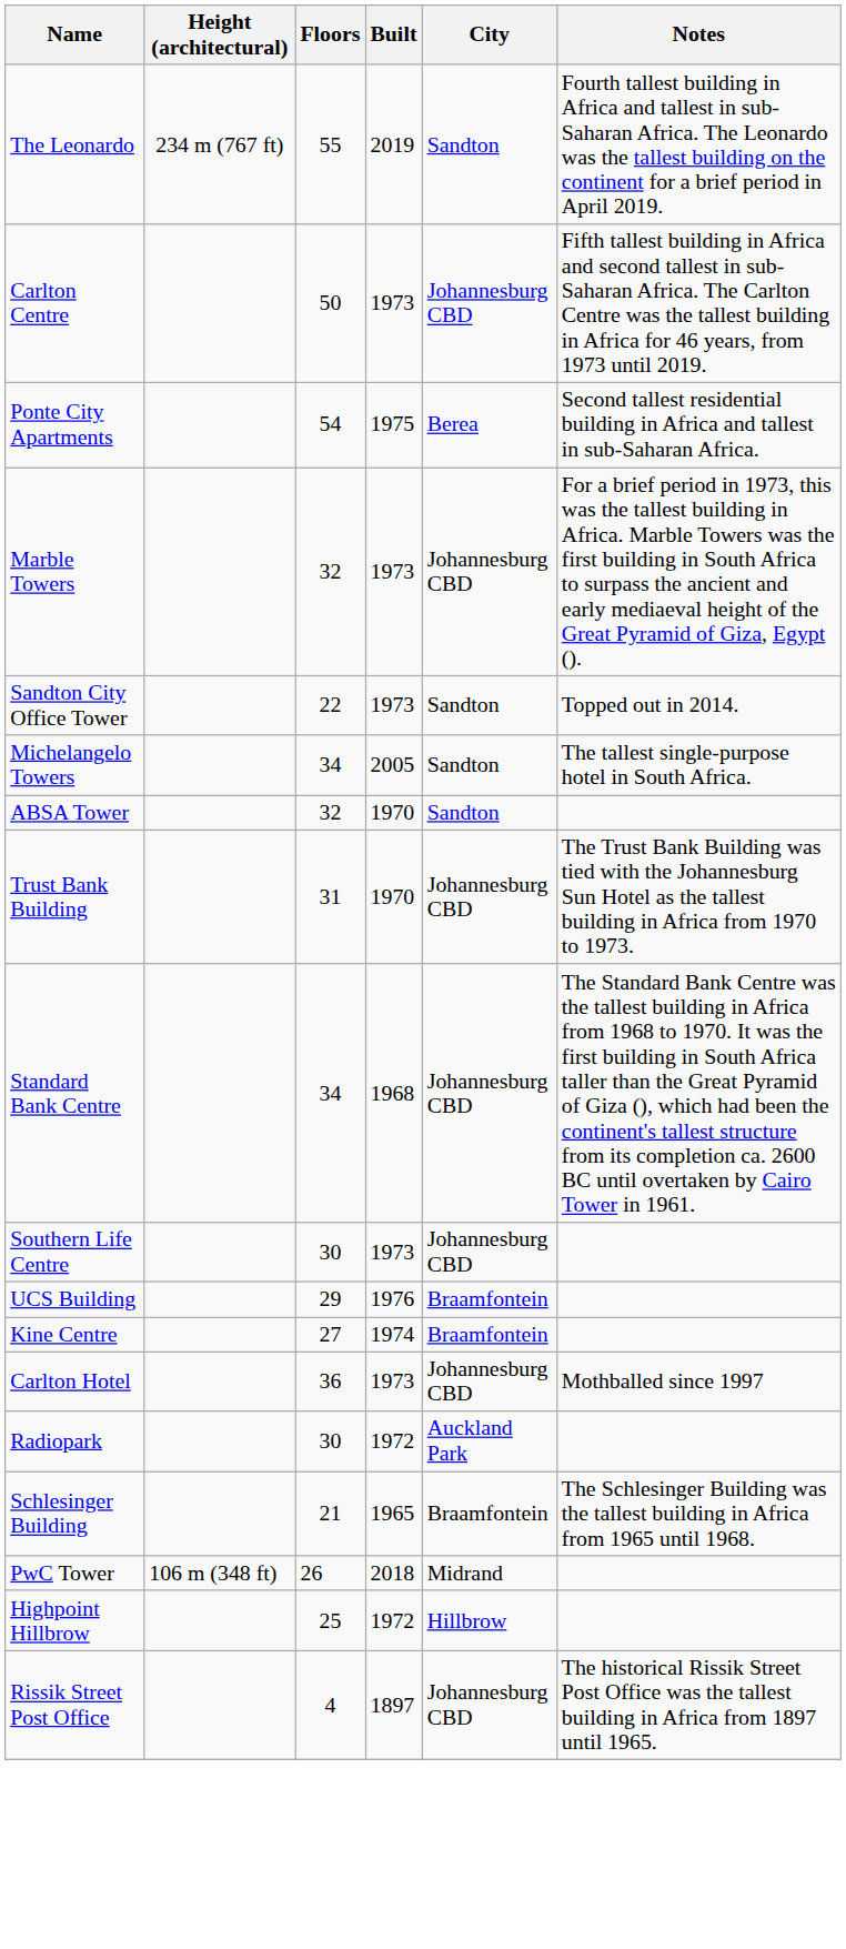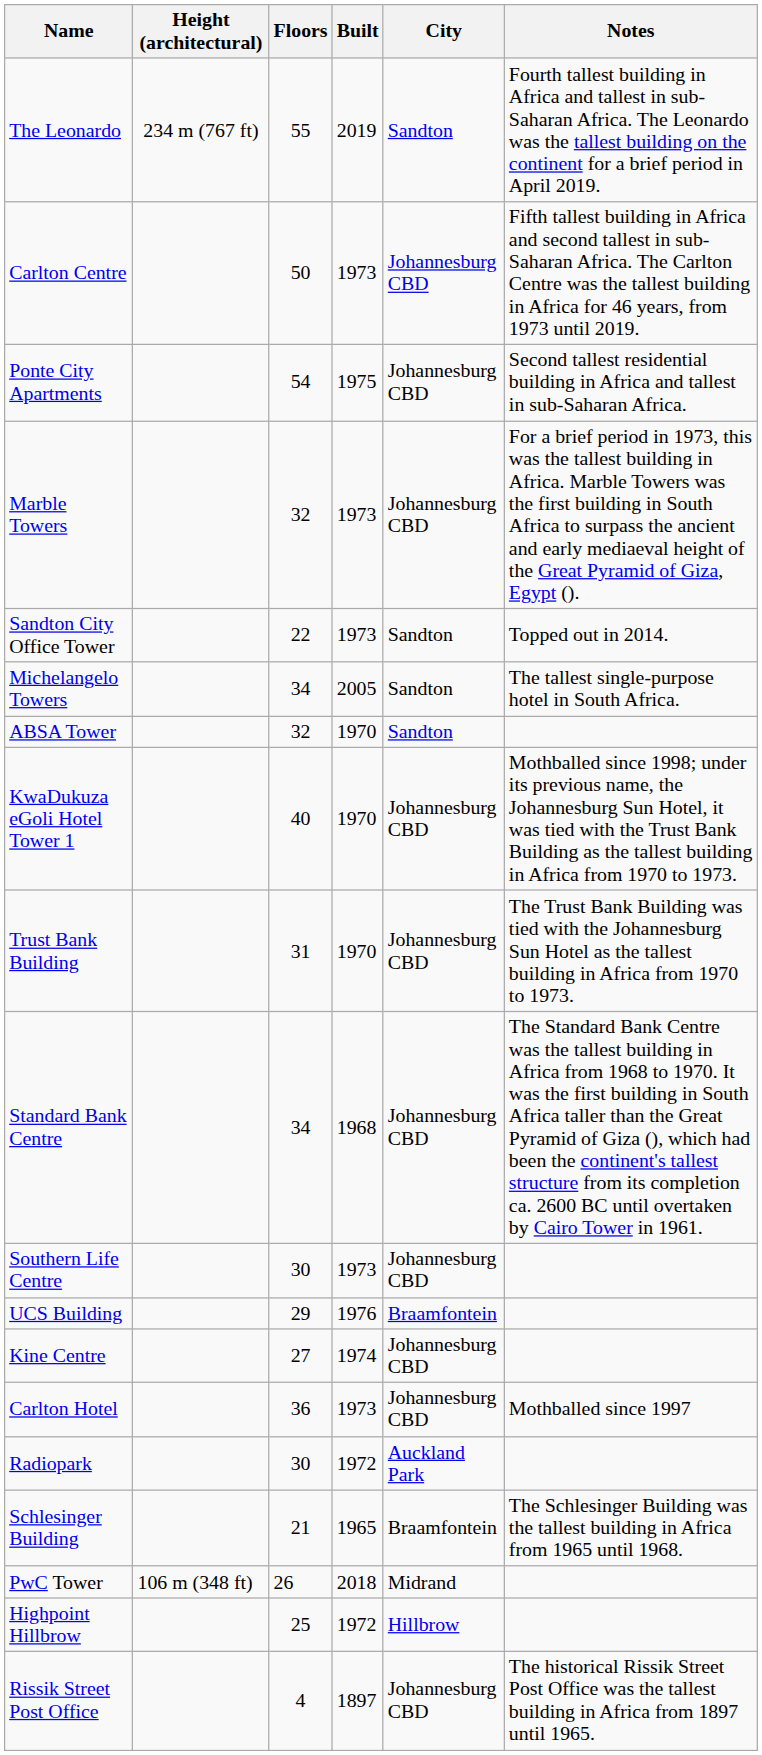 <table class="wikitable sortable">
 <tr>
 <th>Name</th>
 <th>Height (architectural)</th>
 <th>Floors</th>
 <th>Built</th>
 <th>City</th>
 <th class="unsortable">Notes</th>
 </tr>
 <tr>
 <td><a href='#'>The Leonardo</a></td>
 <td style="text-align:center;">234 m (767 ft)</td>
 <td style="text-align:center;">55</td>
 <td>2019</td>
 <td><a href='#'>Sandton</a></td>
 <td>Fourth tallest building in Africa and tallest in sub-Saharan Africa. The Leonardo was the <a href='#'>tallest building on the continent</a> for a brief period in April 2019.</td>
 </tr>
 <tr>
 <td><a href='#'>Carlton Centre</a></td>
 <td style="text-align:center;"></td>
 <td style="text-align:center;">50</td>
 <td>1973</td>
 <td><a href='#'>Johannesburg CBD</a></td>
 <td>Fifth tallest building in Africa and second tallest in sub-Saharan Africa. The Carlton Centre was the tallest building in Africa for 46 years, from 1973 until 2019.</td>
 </tr>
 <tr>
 <td><a href='#'>Ponte City Apartments</a></td>
 <td style="text-align:center;"></td>
 <td style="text-align:center;">54</td>
 <td>1975</td>
-<td><a href='#'>Berea</a></td>
+<td>Johannesburg CBD</td>
 <td>Second tallest residential building in Africa and tallest in sub-Saharan Africa.</td>
 </tr>
 <tr>
 <td><a href='#'>Marble Towers</a></td>
 <td style="text-align:center;"></td>
 <td style="text-align:center;">32</td>
 <td>1973</td>
 <td>Johannesburg CBD</td>
 <td>For a brief period in 1973, this was the tallest building in Africa. Marble Towers was the first building in South Africa to surpass the ancient and early mediaeval height of the <a href='#'>Great Pyramid of Giza</a>, <a href='#'>Egypt</a> ().</td>
 </tr>
 <tr>
 <td><a href='#'>Sandton City</a> Office Tower</td>
 <td style="text-align:center;"></td>
 <td style="text-align:center;">22</td>
 <td>1973</td>
 <td>Sandton</td>
 <td>Topped out in 2014.</td>
 </tr>
 <tr>
 <td><a href='#'>Michelangelo Towers</a></td>
 <td style="text-align:center;"></td>
 <td style="text-align:center;">34</td>
 <td>2005</td>
 <td>Sandton</td>
 <td>The tallest single-purpose hotel in South Africa.</td>
 </tr>
 <tr>
 <td><a href='#'>ABSA Tower</a></td>
 <td style="text-align:center;"></td>
 <td style="text-align:center;">32</td>
 <td>1970</td>
 <td><a href='#'>Sandton</a></td>
 <td></td>
+</tr>
+<tr>
+<td><a href='#'>KwaDukuza eGoli Hotel Tower 1</a></td>
+<td style="text-align:center;"></td>
+<td style="text-align:center;">40</td>
+<td>1970</td>
+<td>Johannesburg CBD</td>
+<td> Mothballed since 1998; under its previous name, the Johannesburg Sun Hotel, it was tied with the Trust Bank Building as the tallest building in Africa from 1970 to 1973.</td>
 </tr>
 <tr>
 <td><a href='#'>Trust Bank Building</a></td>
 <td style="text-align:center;"></td>
 <td style="text-align:center;">31</td>
 <td>1970</td>
 <td>Johannesburg CBD</td>
 <td> The Trust Bank Building was tied with the Johannesburg Sun Hotel as the tallest building in Africa from 1970 to 1973.</td>
 </tr>
 <tr>
 <td><a href='#'>Standard Bank Centre</a></td>
 <td style="text-align:center;"></td>
 <td style="text-align:center;">34</td>
 <td>1968</td>
 <td>Johannesburg CBD</td>
 <td> The Standard Bank Centre was the tallest building in Africa from 1968 to 1970. It was the first building in South Africa taller than the Great Pyramid of Giza (), which had been the <a href='#'>continent's tallest structure</a> from its completion ca. 2600 BC until overtaken by <a href='#'>Cairo Tower</a> in 1961.</td>
 </tr>
 <tr>
 <td><a href='#'>Southern Life Centre</a></td>
 <td style="text-align:center;"></td>
 <td style="text-align:center;">30</td>
 <td>1973</td>
 <td>Johannesburg CBD</td>
 <td></td>
 </tr>
 <tr>
 <td><a href='#'>UCS Building</a></td>
 <td style="text-align:center;"></td>
 <td style="text-align:center;">29</td>
 <td>1976</td>
 <td><a href='#'>Braamfontein</a></td>
 <td></td>
 </tr>
 <tr>
 <td><a href='#'>Kine Centre</a></td>
 <td style="text-align:center;"></td>
 <td style="text-align:center;">27</td>
 <td>1974</td>
-<td><a href='#'>Braamfontein</a></td>
+<td>Johannesburg CBD</td>
 <td></td>
 </tr>
 <tr>
 <td><a href='#'>Carlton Hotel</a></td>
 <td style="text-align:center;"></td>
 <td style="text-align:center;">36</td>
 <td>1973</td>
 <td>Johannesburg CBD</td>
 <td> Mothballed since 1997</td>
 </tr>
 <tr>
 <td><a href='#'>Radiopark</a></td>
 <td style="text-align:center;"></td>
 <td style="text-align:center;">30</td>
 <td>1972</td>
 <td><a href='#'>Auckland Park</a></td>
 <td></td>
 </tr>
 <tr>
 <td><a href='#'>Schlesinger Building</a></td>
 <td style="text-align:center;"></td>
 <td style="text-align:center;">21</td>
 <td>1965</td>
 <td>Braamfontein</td>
 <td> The Schlesinger Building was the tallest building in Africa from 1965 until 1968.</td>
 </tr>
 <tr>
 <td><a href='#'>PwC</a> Tower</td>
 <td>106 m (348 ft)</td>
 <td>26</td>
 <td>2018</td>
 <td>Midrand</td>
 <td></td>
 </tr>
 <tr>
 <td><a href='#'>Highpoint Hillbrow</a></td>
 <td style="text-align:center;"></td>
 <td style="text-align:center;">25</td>
 <td>1972</td>
 <td><a href='#'>Hillbrow</a></td>
 <td></td>
 </tr>
 <tr>
 <td><a href='#'>Rissik Street Post Office</a></td>
 <td style="text-align:center;"></td>
 <td style="text-align:center;">4</td>
 <td>1897</td>
 <td>Johannesburg CBD</td>
 <td>The historical Rissik Street Post Office was the tallest building in Africa from 1897 until 1965.</td>
 </tr>
 <tr>
 </tr>
 </table>
